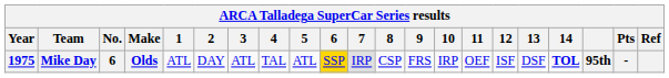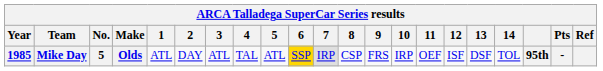 <table class="wikitable" style="text-align:center; font-size:75%">
 <tr>
 <th colspan=45><a href='#'>ARCA Talladega SuperCar Series</a> results</th>
 </tr>
 <tr>
 <th>Year</th>
 <th>Team</th>
 <th>No.</th>
 <th>Make</th>
 <th>1</th>
 <th>2</th>
 <th>3</th>
 <th>4</th>
 <th>5</th>
 <th>6</th>
 <th>7</th>
 <th>8</th>
 <th>9</th>
 <th>10</th>
 <th>11</th>
 <th>12</th>
 <th>13</th>
 <th>14</th>
 <th></th>
 <th>Pts</th>
 <th>Ref</th>
 </tr>
 <tr>
-<th><a href='#'>1975</a></th>
+<th><a href='#'>1985</a></th>
 <th><a href='#'>Mike Day</a></th>
-<th>6</th>
+<th>5</th>
 <th><a href='#'>Olds</a></th>
 <td><a href='#'>ATL</a></td>
 <td><a href='#'>DAY</a></td>
 <td><a href='#'>ATL</a></td>
 <td><a href='#'>TAL</a></td>
 <td><a href='#'>ATL</a></td>
 <td style="background: gold;"><a href='#'>SSP</a></td>
 <td style="background:#DFDFDF;"><a href='#'>IRP</a><br></td>
 <td><a href='#'>CSP</a></td>
 <td><a href='#'>FRS</a></td>
 <td><a href='#'>IRP</a></td>
 <td><a href='#'>OEF</a></td>
 <td><a href='#'>ISF</a></td>
 <td><a href='#'>DSF</a></td>
-<td><strong><a href='#'>TOL</a></strong></td>
+<td><a href='#'>TOL</a></td>
 <th>95th</th>
 <th>-</th>
 <th></th>
 </tr>
 </table>
